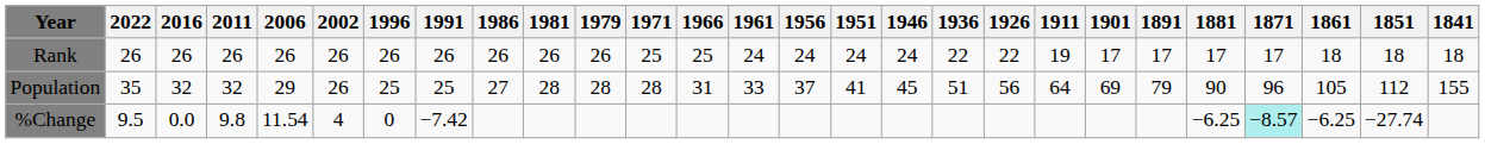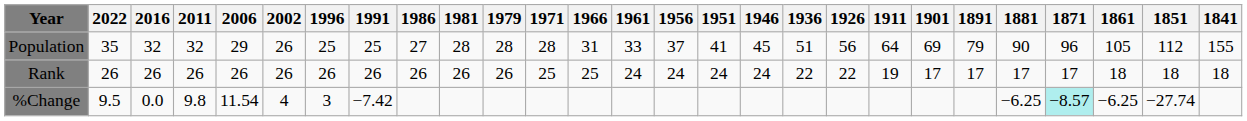 <table class="wikitable">
 <tr>
 <th style="background:grey;">Year</th>
 <th>2022</th>
 <th>2016</th>
 <th>2011</th>
 <th>2006</th>
 <th>2002</th>
 <th>1996</th>
 <th>1991</th>
 <th>1986</th>
 <th>1981</th>
 <th>1979</th>
 <th>1971</th>
 <th>1966</th>
 <th>1961</th>
 <th>1956</th>
 <th>1951</th>
 <th>1946</th>
 <th>1936</th>
 <th>1926</th>
 <th>1911</th>
 <th>1901</th>
 <th>1891</th>
 <th>1881</th>
 <th>1871</th>
 <th>1861</th>
 <th>1851</th>
 <th>1841</th>
 </tr>
 <tr align="center">
+<td style="background:grey;">Population</td>
+<td>35</td>
+<td>32</td>
+<td>32</td>
+<td>29</td>
+<td>26</td>
+<td>25</td>
+<td>25</td>
+<td>27</td>
+<td>28</td>
+<td>28</td>
+<td>28</td>
+<td>31</td>
+<td>33</td>
+<td>37</td>
+<td>41</td>
+<td>45</td>
+<td>51</td>
+<td>56</td>
+<td>64</td>
+<td>69</td>
+<td>79</td>
+<td>90</td>
+<td>96</td>
+<td>105</td>
+<td>112</td>
+<td>155</td>
+</tr>
+<tr align="center">
 <td style="background:grey;">Rank</td>
 <td>26</td>
 <td>26</td>
 <td>26</td>
 <td>26</td>
 <td>26</td>
 <td>26</td>
 <td>26</td>
 <td>26</td>
 <td>26</td>
 <td>26</td>
 <td>25</td>
 <td>25</td>
 <td>24</td>
 <td>24</td>
 <td>24</td>
 <td>24</td>
 <td>22</td>
 <td>22</td>
 <td>19</td>
 <td>17</td>
 <td>17</td>
 <td>17</td>
 <td>17</td>
 <td>18</td>
 <td>18</td>
 <td>18</td>
 </tr>
 <tr align="center">
-<td style="background:grey;">Population</td>
-<td>35</td>
-<td>32</td>
-<td>32</td>
-<td>29</td>
-<td>26</td>
-<td>25</td>
-<td>25</td>
-<td>27</td>
-<td>28</td>
-<td>28</td>
-<td>28</td>
-<td>31</td>
-<td>33</td>
-<td>37</td>
-<td>41</td>
-<td>45</td>
-<td>51</td>
-<td>56</td>
-<td>64</td>
-<td>69</td>
-<td>79</td>
-<td>90</td>
-<td>96</td>
-<td>105</td>
-<td>112</td>
-<td>155</td>
-</tr>
-<tr align="center">
 <td style="background:grey;">%Change</td>
 <td>9.5</td>
 <td>0.0</td>
 <td>9.8</td>
 <td>11.54</td>
 <td>4</td>
-<td>0</td>
+<td>3</td>
 <td>−7.42</td>
 <td></td>
 <td></td>
 <td></td>
 <td></td>
 <td></td>
 <td></td>
 <td></td>
 <td></td>
 <td></td>
 <td></td>
 <td></td>
 <td></td>
 <td></td>
 <td></td>
 <td>−6.25</td>
 <td style="background: paleturquoise;">−8.57</td>
 <td>−6.25</td>
 <td>−27.74</td>
 <td></td>
 </tr>
 </table>
